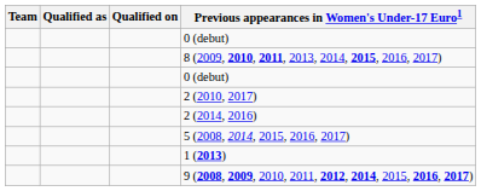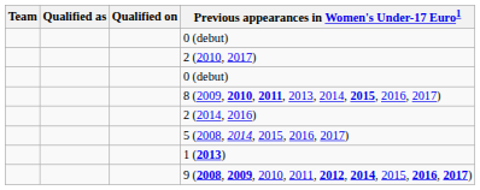 <table class="wikitable sortable">
 <tr>
 <th>Team</th>
 <th>Qualified as</th>
 <th>Qualified on</th>
 <th data-sort-type="number">Previous appearances in <a href='#'>Women's Under-17 Euro</a><sup><strong><a href='#'>1</a></strong></sup></th>
 </tr>
 <tr>
 <td></td>
 <td></td>
 <td></td>
 <td>0 (debut)</td>
 </tr>
 <tr>
 <td></td>
 <td></td>
 <td></td>
-<td>8 (<a href='#'>2009</a>, <strong><a href='#'>2010</a></strong>, <strong><a href='#'>2011</a></strong>, <a href='#'>2013</a>, <a href='#'>2014</a>, <strong><a href='#'>2015</a></strong>, <a href='#'>2016</a>, <a href='#'>2017</a>)</td>
+<td>2 (<a href='#'>2010</a>, <a href='#'>2017</a>)</td>
 </tr>
 <tr>
 <td></td>
 <td></td>
 <td></td>
 <td>0 (debut)</td>
 </tr>
 <tr>
 <td></td>
 <td></td>
 <td></td>
-<td>2 (<a href='#'>2010</a>, <a href='#'>2017</a>)</td>
+<td>8 (<a href='#'>2009</a>, <strong><a href='#'>2010</a></strong>, <strong><a href='#'>2011</a></strong>, <a href='#'>2013</a>, <a href='#'>2014</a>, <strong><a href='#'>2015</a></strong>, <a href='#'>2016</a>, <a href='#'>2017</a>)</td>
 </tr>
 <tr>
 <td></td>
 <td></td>
 <td></td>
 <td>2 (<a href='#'>2014</a>, <a href='#'>2016</a>)</td>
 </tr>
 <tr>
 <td></td>
 <td></td>
 <td></td>
 <td>5 (<a href='#'>2008</a>, <em><a href='#'>2014</a></em>, <a href='#'>2015</a>, <a href='#'>2016</a>, <a href='#'>2017</a>)</td>
 </tr>
 <tr>
 <td></td>
 <td></td>
 <td></td>
 <td>1 (<strong><a href='#'>2013</a></strong>)</td>
 </tr>
 <tr>
 <td></td>
 <td></td>
 <td></td>
 <td>9 (<strong><a href='#'>2008</a></strong>, <strong><a href='#'>2009</a></strong>, <a href='#'>2010</a>, <a href='#'>2011</a>, <strong><a href='#'>2012</a></strong>, <strong><a href='#'>2014</a></strong>, <a href='#'>2015</a>, <strong><a href='#'>2016</a></strong>, <strong><a href='#'>2017</a></strong>)</td>
 </tr>
 </table>
